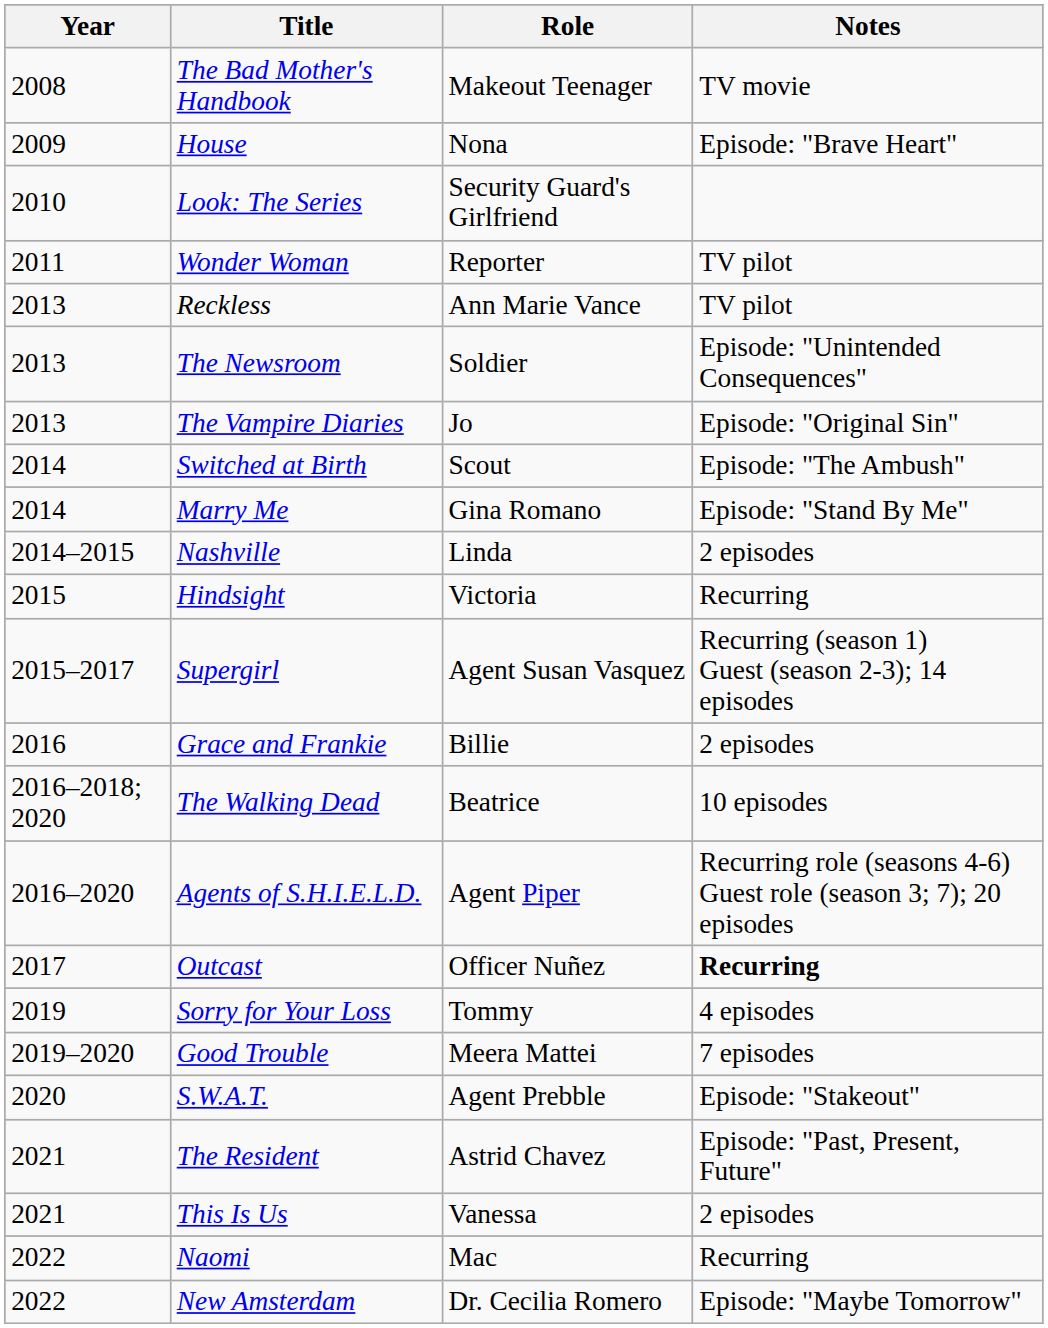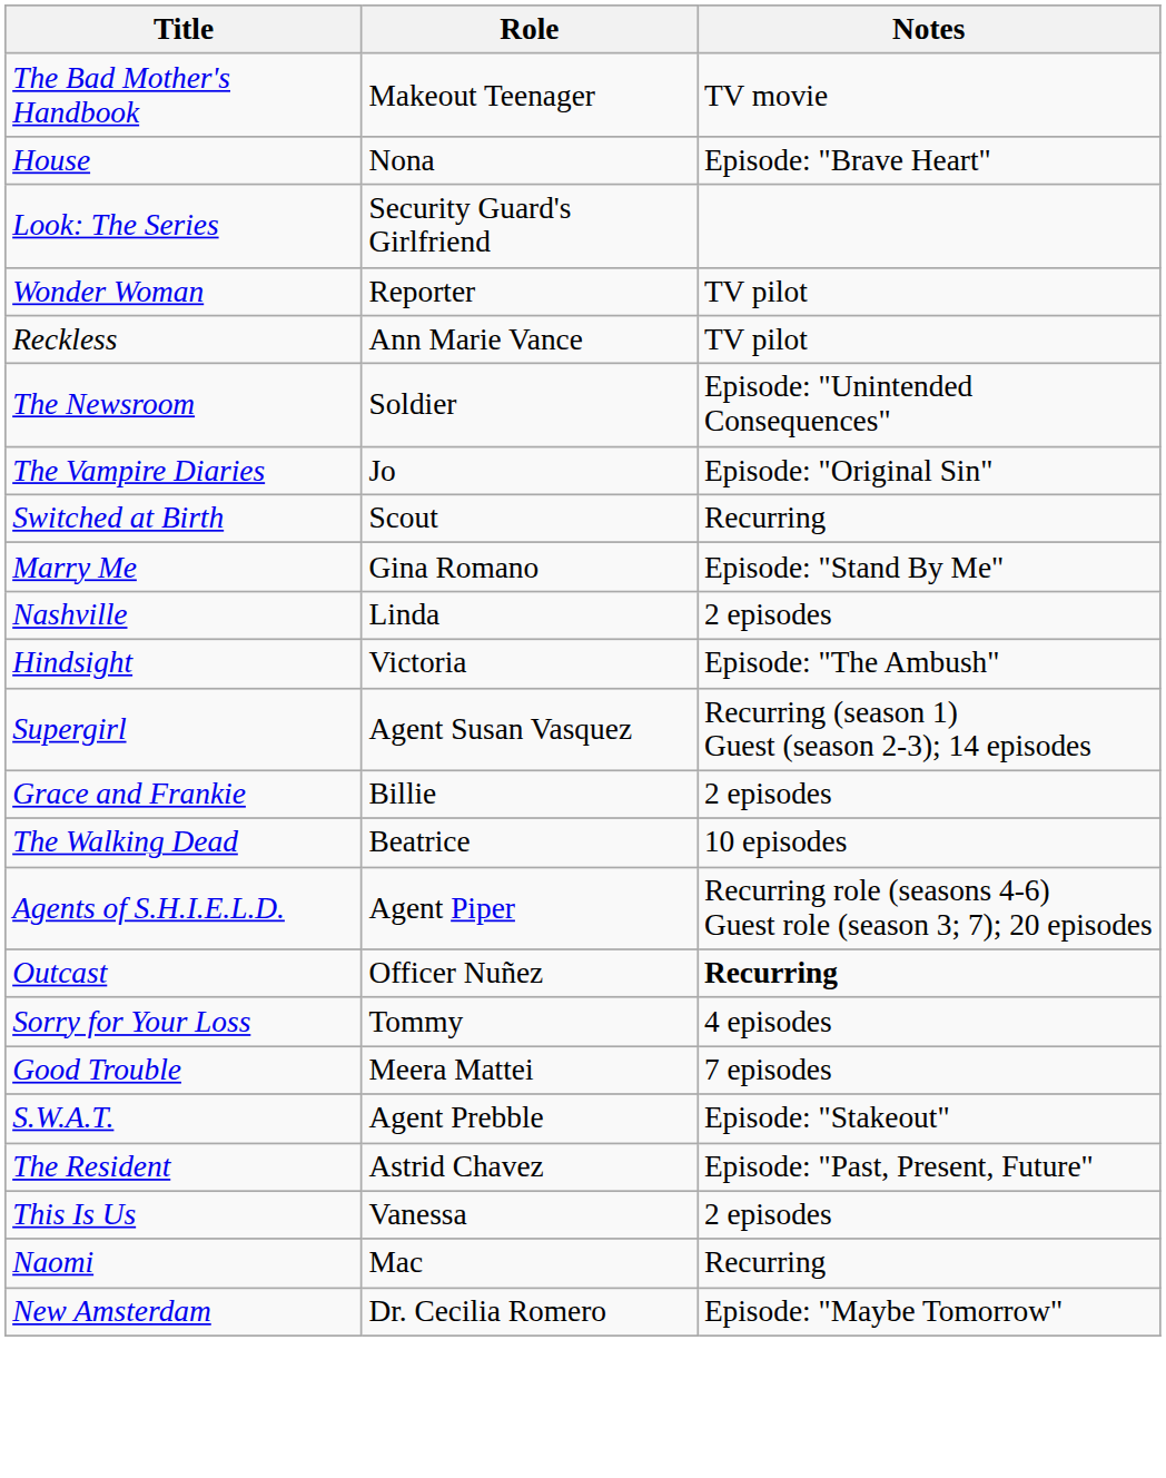 <table class="wikitable sortable">
 <tr>
-<th>Year</th>
 <th>Title</th>
 <th>Role</th>
 <th>Notes</th>
 </tr>
 <tr>
-<td>2008</td>
 <td><em><a href='#'>The Bad Mother's Handbook</a></em></td>
 <td>Makeout Teenager</td>
 <td>TV movie</td>
 </tr>
 <tr>
-<td>2009</td>
 <td><em><a href='#'>House</a></em></td>
 <td>Nona</td>
 <td>Episode: "Brave Heart"</td>
 </tr>
 <tr>
-<td>2010</td>
 <td><em><a href='#'>Look: The Series</a></em></td>
 <td>Security Guard's Girlfriend</td>
 <td></td>
 </tr>
 <tr>
-<td>2011</td>
 <td><em><a href='#'>Wonder Woman</a></em></td>
 <td>Reporter</td>
 <td>TV pilot</td>
 </tr>
 <tr>
-<td>2013</td>
 <td><em>Reckless</em></td>
 <td>Ann Marie Vance</td>
 <td>TV pilot</td>
 </tr>
 <tr>
-<td>2013</td>
 <td><em><a href='#'>The Newsroom</a></em></td>
 <td>Soldier</td>
 <td>Episode: "Unintended Consequences"</td>
 </tr>
 <tr>
-<td>2013</td>
 <td><em><a href='#'>The Vampire Diaries</a></em></td>
 <td>Jo</td>
 <td>Episode: "Original Sin"</td>
 </tr>
 <tr>
-<td>2014</td>
 <td><em><a href='#'>Switched at Birth</a></em></td>
 <td>Scout</td>
-<td>Episode: "The Ambush"</td>
+<td>Recurring</td>
 </tr>
 <tr>
-<td>2014</td>
 <td><em><a href='#'>Marry Me</a></em></td>
 <td>Gina Romano</td>
 <td>Episode: "Stand By Me"</td>
 </tr>
 <tr>
-<td>2014–2015</td>
 <td><em><a href='#'>Nashville</a></em></td>
 <td>Linda</td>
 <td>2 episodes</td>
 </tr>
 <tr>
-<td>2015</td>
 <td><em><a href='#'>Hindsight</a></em></td>
 <td>Victoria</td>
-<td>Recurring</td>
+<td>Episode: "The Ambush"</td>
 </tr>
 <tr>
-<td>2015–2017</td>
 <td><em><a href='#'>Supergirl</a></em></td>
 <td>Agent Susan Vasquez</td>
 <td>Recurring (season 1)<br>Guest (season 2-3); 14 episodes</td>
 </tr>
 <tr>
-<td>2016</td>
 <td><em><a href='#'>Grace and Frankie</a></em></td>
 <td>Billie</td>
 <td>2 episodes</td>
 </tr>
 <tr>
-<td>2016–2018; 2020</td>
 <td><em><a href='#'>The Walking Dead</a></em></td>
 <td>Beatrice</td>
 <td>10 episodes</td>
 </tr>
 <tr>
-<td>2016–2020</td>
 <td><em><a href='#'>Agents of S.H.I.E.L.D.</a></em></td>
 <td>Agent <a href='#'>Piper</a></td>
 <td>Recurring role (seasons 4-6)<br>Guest role (season 3; 7); 20 episodes</td>
 </tr>
 <tr>
-<td>2017</td>
 <td><em><a href='#'>Outcast</a></em></td>
 <td>Officer Nuñez</td>
 <td><strong>Recurring</strong></td>
 </tr>
 <tr>
-<td>2019</td>
 <td><em><a href='#'>Sorry for Your Loss</a></em></td>
 <td>Tommy</td>
 <td>4 episodes</td>
 </tr>
 <tr>
-<td>2019–2020</td>
 <td><em><a href='#'>Good Trouble</a></em></td>
 <td>Meera Mattei</td>
 <td>7 episodes</td>
 </tr>
 <tr>
-<td>2020</td>
 <td><em><a href='#'>S.W.A.T.</a></em></td>
 <td>Agent Prebble</td>
 <td>Episode: "Stakeout"</td>
 </tr>
 <tr>
-<td>2021</td>
 <td><em><a href='#'>The Resident</a></em></td>
 <td>Astrid Chavez</td>
 <td>Episode: "Past, Present, Future"</td>
 </tr>
 <tr>
-<td>2021</td>
 <td><em><a href='#'>This Is Us</a></em></td>
 <td>Vanessa</td>
 <td>2 episodes</td>
 </tr>
 <tr>
-<td>2022</td>
 <td><em><a href='#'>Naomi</a></em></td>
 <td>Mac</td>
 <td>Recurring</td>
 </tr>
 <tr>
-<td>2022</td>
 <td><em><a href='#'>New Amsterdam</a></em></td>
 <td>Dr. Cecilia Romero</td>
 <td>Episode: "Maybe Tomorrow"</td>
 </tr>
 </table>
